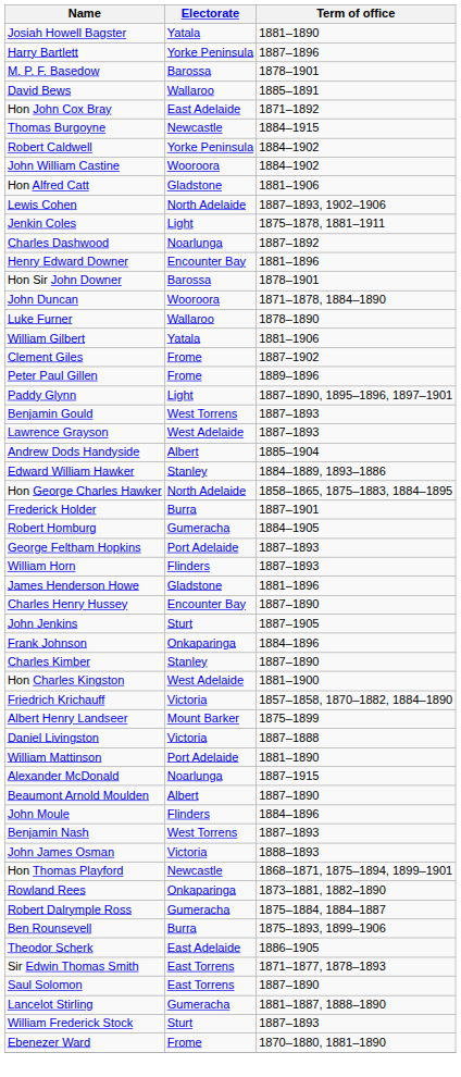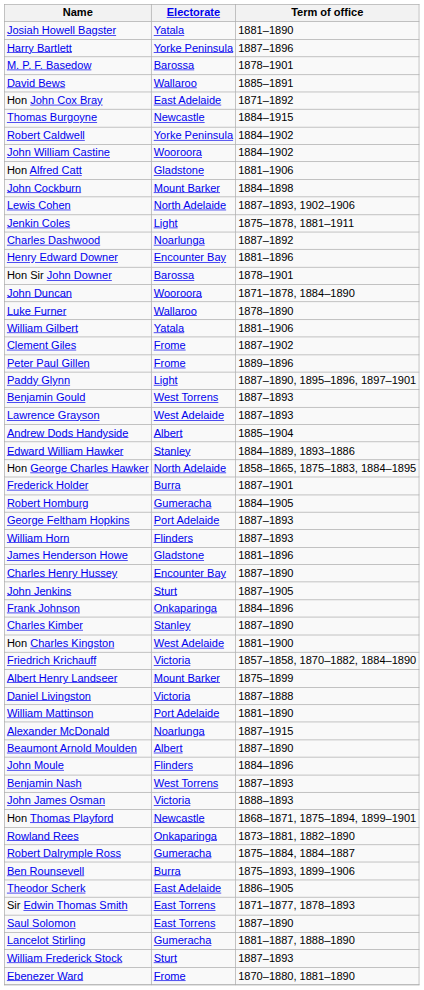 <table class="wikitable sortable">
 <tr>
 <th>Name</th>
 <th><a href='#'>Electorate</a></th>
 <th>Term of office</th>
 </tr>
 <tr>
 <td><a href='#'>Josiah Howell Bagster</a></td>
 <td><a href='#'>Yatala</a></td>
 <td>1881–1890</td>
 </tr>
 <tr>
 <td><a href='#'>Harry Bartlett</a></td>
 <td><a href='#'>Yorke Peninsula</a></td>
 <td>1887–1896</td>
 </tr>
 <tr>
 <td><a href='#'>M. P. F. Basedow</a></td>
 <td><a href='#'>Barossa</a></td>
 <td>1878–1901</td>
 </tr>
 <tr>
 <td><a href='#'>David Bews</a></td>
 <td><a href='#'>Wallaroo</a></td>
 <td>1885–1891</td>
 </tr>
 <tr>
 <td>Hon <a href='#'>John Cox Bray</a></td>
 <td><a href='#'>East Adelaide</a></td>
 <td>1871–1892</td>
 </tr>
 <tr>
 <td><a href='#'>Thomas Burgoyne</a></td>
 <td><a href='#'>Newcastle</a></td>
 <td>1884–1915</td>
 </tr>
 <tr>
 <td><a href='#'>Robert Caldwell</a></td>
 <td><a href='#'>Yorke Peninsula</a></td>
 <td>1884–1902</td>
 </tr>
 <tr>
 <td><a href='#'>John William Castine</a></td>
 <td><a href='#'>Wooroora</a></td>
 <td>1884–1902</td>
 </tr>
 <tr>
 <td>Hon <a href='#'>Alfred Catt</a></td>
 <td><a href='#'>Gladstone</a></td>
 <td>1881–1906</td>
+</tr>
+<tr>
+<td><a href='#'>John Cockburn</a></td>
+<td><a href='#'>Mount Barker</a></td>
+<td>1884–1898</td>
 </tr>
 <tr>
 <td><a href='#'>Lewis Cohen</a></td>
 <td><a href='#'>North Adelaide</a></td>
 <td>1887–1893, 1902–1906</td>
 </tr>
 <tr>
 <td><a href='#'>Jenkin Coles</a></td>
 <td><a href='#'>Light</a></td>
 <td>1875–1878, 1881–1911</td>
 </tr>
 <tr>
 <td><a href='#'>Charles Dashwood</a></td>
 <td><a href='#'>Noarlunga</a></td>
 <td>1887–1892</td>
 </tr>
 <tr>
 <td><a href='#'>Henry Edward Downer</a></td>
 <td><a href='#'>Encounter Bay</a></td>
 <td>1881–1896</td>
 </tr>
 <tr>
 <td>Hon Sir <a href='#'>John Downer</a></td>
 <td><a href='#'>Barossa</a></td>
 <td>1878–1901</td>
 </tr>
 <tr>
 <td><a href='#'>John Duncan</a></td>
 <td><a href='#'>Wooroora</a></td>
 <td>1871–1878, 1884–1890</td>
 </tr>
 <tr>
 <td><a href='#'>Luke Furner</a></td>
 <td><a href='#'>Wallaroo</a></td>
 <td>1878–1890</td>
 </tr>
 <tr>
 <td><a href='#'>William Gilbert</a></td>
 <td><a href='#'>Yatala</a></td>
 <td>1881–1906</td>
 </tr>
 <tr>
 <td><a href='#'>Clement Giles</a></td>
 <td><a href='#'>Frome</a></td>
 <td>1887–1902</td>
 </tr>
 <tr>
 <td><a href='#'>Peter Paul Gillen</a> </td>
 <td><a href='#'>Frome</a></td>
 <td>1889–1896</td>
 </tr>
 <tr>
 <td><a href='#'>Paddy Glynn</a></td>
 <td><a href='#'>Light</a></td>
 <td>1887–1890, 1895–1896, 1897–1901</td>
 </tr>
 <tr>
 <td><a href='#'>Benjamin Gould</a></td>
 <td><a href='#'>West Torrens</a></td>
 <td>1887–1893</td>
 </tr>
 <tr>
 <td><a href='#'>Lawrence Grayson</a></td>
 <td><a href='#'>West Adelaide</a></td>
 <td>1887–1893</td>
 </tr>
 <tr>
 <td><a href='#'>Andrew Dods Handyside</a></td>
 <td><a href='#'>Albert</a></td>
 <td>1885–1904</td>
 </tr>
 <tr>
 <td><a href='#'>Edward William Hawker</a> </td>
 <td><a href='#'>Stanley</a></td>
 <td>1884–1889, 1893–1886</td>
 </tr>
 <tr>
 <td>Hon <a href='#'>George Charles Hawker</a></td>
 <td><a href='#'>North Adelaide</a></td>
 <td>1858–1865, 1875–1883, 1884–1895</td>
 </tr>
 <tr>
 <td><a href='#'>Frederick Holder</a></td>
 <td><a href='#'>Burra</a></td>
 <td>1887–1901</td>
 </tr>
 <tr>
 <td><a href='#'>Robert Homburg</a></td>
 <td><a href='#'>Gumeracha</a></td>
 <td>1884–1905</td>
 </tr>
 <tr>
 <td><a href='#'>George Feltham Hopkins</a></td>
 <td><a href='#'>Port Adelaide</a></td>
 <td>1887–1893</td>
 </tr>
 <tr>
 <td><a href='#'>William Horn</a></td>
 <td><a href='#'>Flinders</a></td>
 <td>1887–1893</td>
 </tr>
 <tr>
 <td><a href='#'>James Henderson Howe</a></td>
 <td><a href='#'>Gladstone</a></td>
 <td>1881–1896</td>
 </tr>
 <tr>
 <td><a href='#'>Charles Henry Hussey</a></td>
 <td><a href='#'>Encounter Bay</a></td>
 <td>1887–1890</td>
 </tr>
 <tr>
 <td><a href='#'>John Jenkins</a></td>
 <td><a href='#'>Sturt</a></td>
 <td>1887–1905</td>
 </tr>
 <tr>
 <td><a href='#'>Frank Johnson</a></td>
 <td><a href='#'>Onkaparinga</a></td>
 <td>1884–1896</td>
 </tr>
 <tr>
 <td><a href='#'>Charles Kimber</a></td>
 <td><a href='#'>Stanley</a></td>
 <td>1887–1890</td>
 </tr>
 <tr>
 <td>Hon <a href='#'>Charles Kingston</a></td>
 <td><a href='#'>West Adelaide</a></td>
 <td>1881–1900</td>
 </tr>
 <tr>
 <td><a href='#'>Friedrich Krichauff</a></td>
 <td><a href='#'>Victoria</a></td>
 <td>1857–1858, 1870–1882, 1884–1890</td>
 </tr>
 <tr>
 <td><a href='#'>Albert Henry Landseer</a></td>
 <td><a href='#'>Mount Barker</a></td>
 <td>1875–1899</td>
 </tr>
 <tr>
 <td><a href='#'>Daniel Livingston</a> </td>
 <td><a href='#'>Victoria</a></td>
 <td>1887–1888</td>
 </tr>
 <tr>
 <td><a href='#'>William Mattinson</a></td>
 <td><a href='#'>Port Adelaide</a></td>
 <td>1881–1890</td>
 </tr>
 <tr>
 <td><a href='#'>Alexander McDonald</a></td>
 <td><a href='#'>Noarlunga</a></td>
 <td>1887–1915</td>
 </tr>
 <tr>
 <td><a href='#'>Beaumont Arnold Moulden</a></td>
 <td><a href='#'>Albert</a></td>
 <td>1887–1890</td>
 </tr>
 <tr>
 <td><a href='#'>John Moule</a></td>
 <td><a href='#'>Flinders</a></td>
 <td>1884–1896</td>
 </tr>
 <tr>
 <td><a href='#'>Benjamin Nash</a></td>
 <td><a href='#'>West Torrens</a></td>
 <td>1887–1893</td>
 </tr>
 <tr>
 <td><a href='#'>John James Osman</a> </td>
 <td><a href='#'>Victoria</a></td>
 <td>1888–1893</td>
 </tr>
 <tr>
 <td>Hon <a href='#'>Thomas Playford</a></td>
 <td><a href='#'>Newcastle</a></td>
 <td>1868–1871, 1875–1894, 1899–1901</td>
 </tr>
 <tr>
 <td><a href='#'>Rowland Rees</a></td>
 <td><a href='#'>Onkaparinga</a></td>
 <td>1873–1881, 1882–1890</td>
 </tr>
 <tr>
 <td><a href='#'>Robert Dalrymple Ross</a> </td>
 <td><a href='#'>Gumeracha</a></td>
 <td>1875–1884, 1884–1887</td>
 </tr>
 <tr>
 <td><a href='#'>Ben Rounsevell</a></td>
 <td><a href='#'>Burra</a></td>
 <td>1875–1893, 1899–1906</td>
 </tr>
 <tr>
 <td><a href='#'>Theodor Scherk</a></td>
 <td><a href='#'>East Adelaide</a></td>
 <td>1886–1905</td>
 </tr>
 <tr>
 <td>Sir <a href='#'>Edwin Thomas Smith</a></td>
 <td><a href='#'>East Torrens</a></td>
 <td>1871–1877, 1878–1893</td>
 </tr>
 <tr>
 <td><a href='#'>Saul Solomon</a></td>
 <td><a href='#'>East Torrens</a></td>
 <td>1887–1890</td>
 </tr>
 <tr>
 <td><a href='#'>Lancelot Stirling</a> </td>
 <td><a href='#'>Gumeracha</a></td>
 <td>1881–1887, 1888–1890</td>
 </tr>
 <tr>
 <td><a href='#'>William Frederick Stock</a></td>
 <td><a href='#'>Sturt</a></td>
 <td>1887–1893</td>
 </tr>
 <tr>
 <td><a href='#'>Ebenezer Ward</a></td>
 <td><a href='#'>Frome</a></td>
 <td>1870–1880, 1881–1890</td>
 </tr>
 <tr>
 </tr>
 </table>
